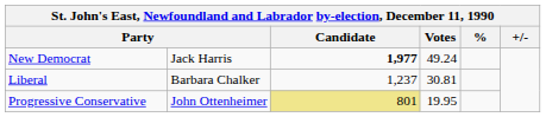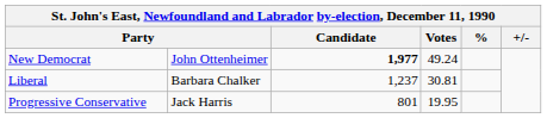 <table class="wikitable">
 <tr>
 <th colspan="6">St. John's East, <a href='#'>Newfoundland and Labrador</a> <a href='#'>by-election</a>, December 11, 1990</th>
 </tr>
 <tr>
 <th colspan="2" style="width: 200px">Party</th>
 <th style="width: 170px">Candidate</th>
 <th style="width: 40px">Votes</th>
 <th style="width: 40px">%</th>
 <th style="width: 40px">+/-</th>
 </tr>
 <tr>
 <td style="width: 185px"><a href='#'>New Democrat</a></td>
-<td>Jack Harris</td>
+<td><a href='#'>John Ottenheimer</a></td>
 <td align=right><strong>1,977</strong></td>
 <td align=right>49.24</td>
 <td align=right></td>
 </tr>
 <tr>
 <td style="width: 185px"><a href='#'>Liberal</a></td>
 <td>Barbara Chalker</td>
 <td align=right>1,237</td>
 <td align=right>30.81</td>
 <td align=right></td>
 </tr>
 <tr>
 <td style="width: 185px"><a href='#'>Progressive Conservative</a></td>
-<td><a href='#'>John Ottenheimer</a></td>
-<td align=right style="background: khaki;">801</td>
+<td>Jack Harris</td>
+<td align=right>801</td>
 <td align=right>19.95</td>
 <td align=right></td>
 </tr>
 </table>
